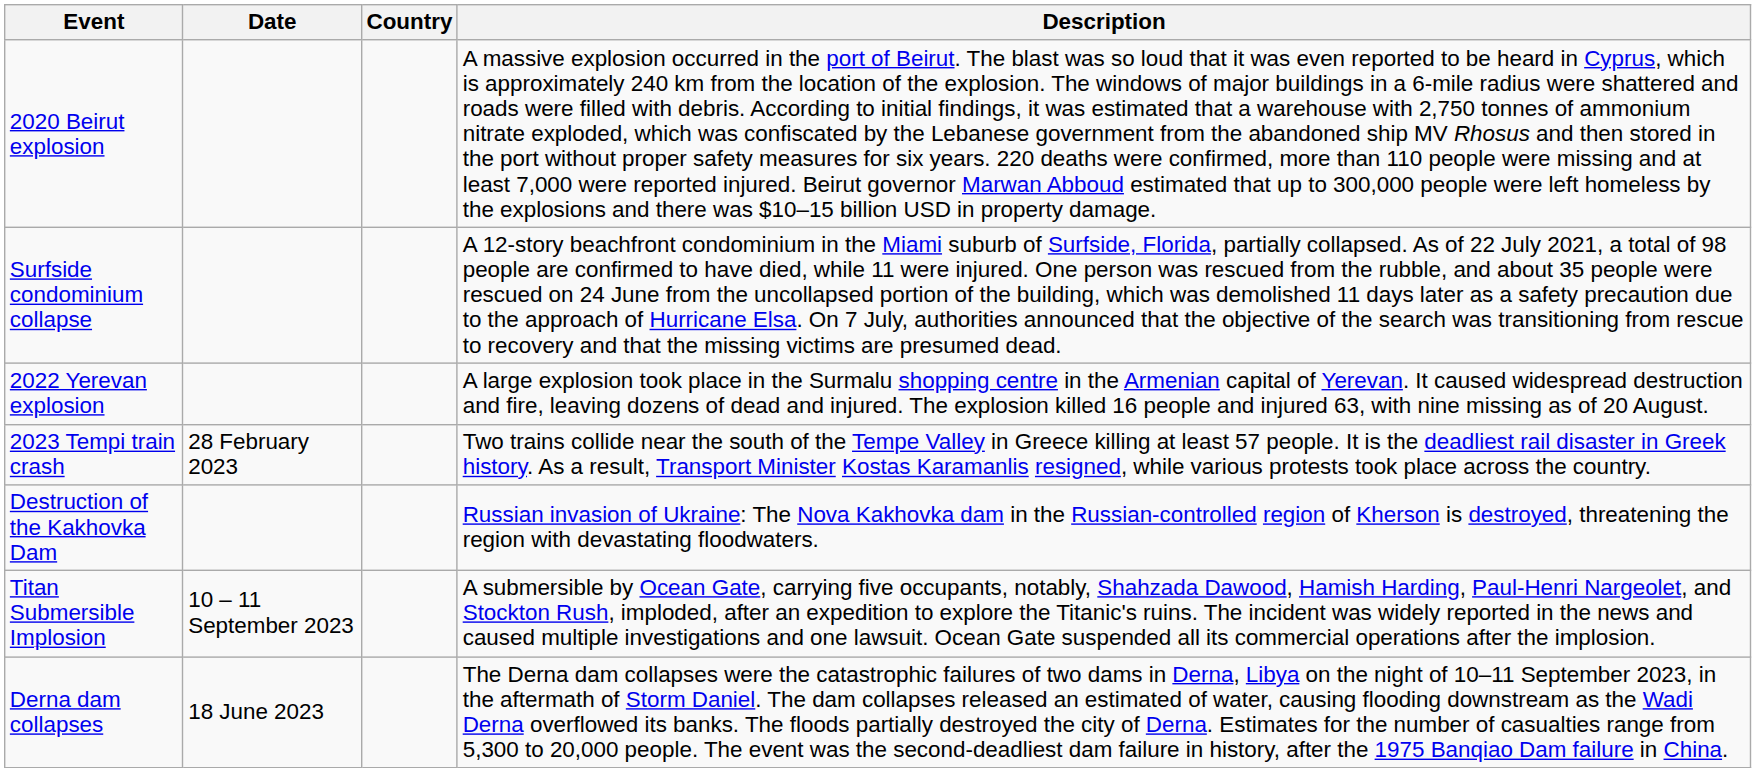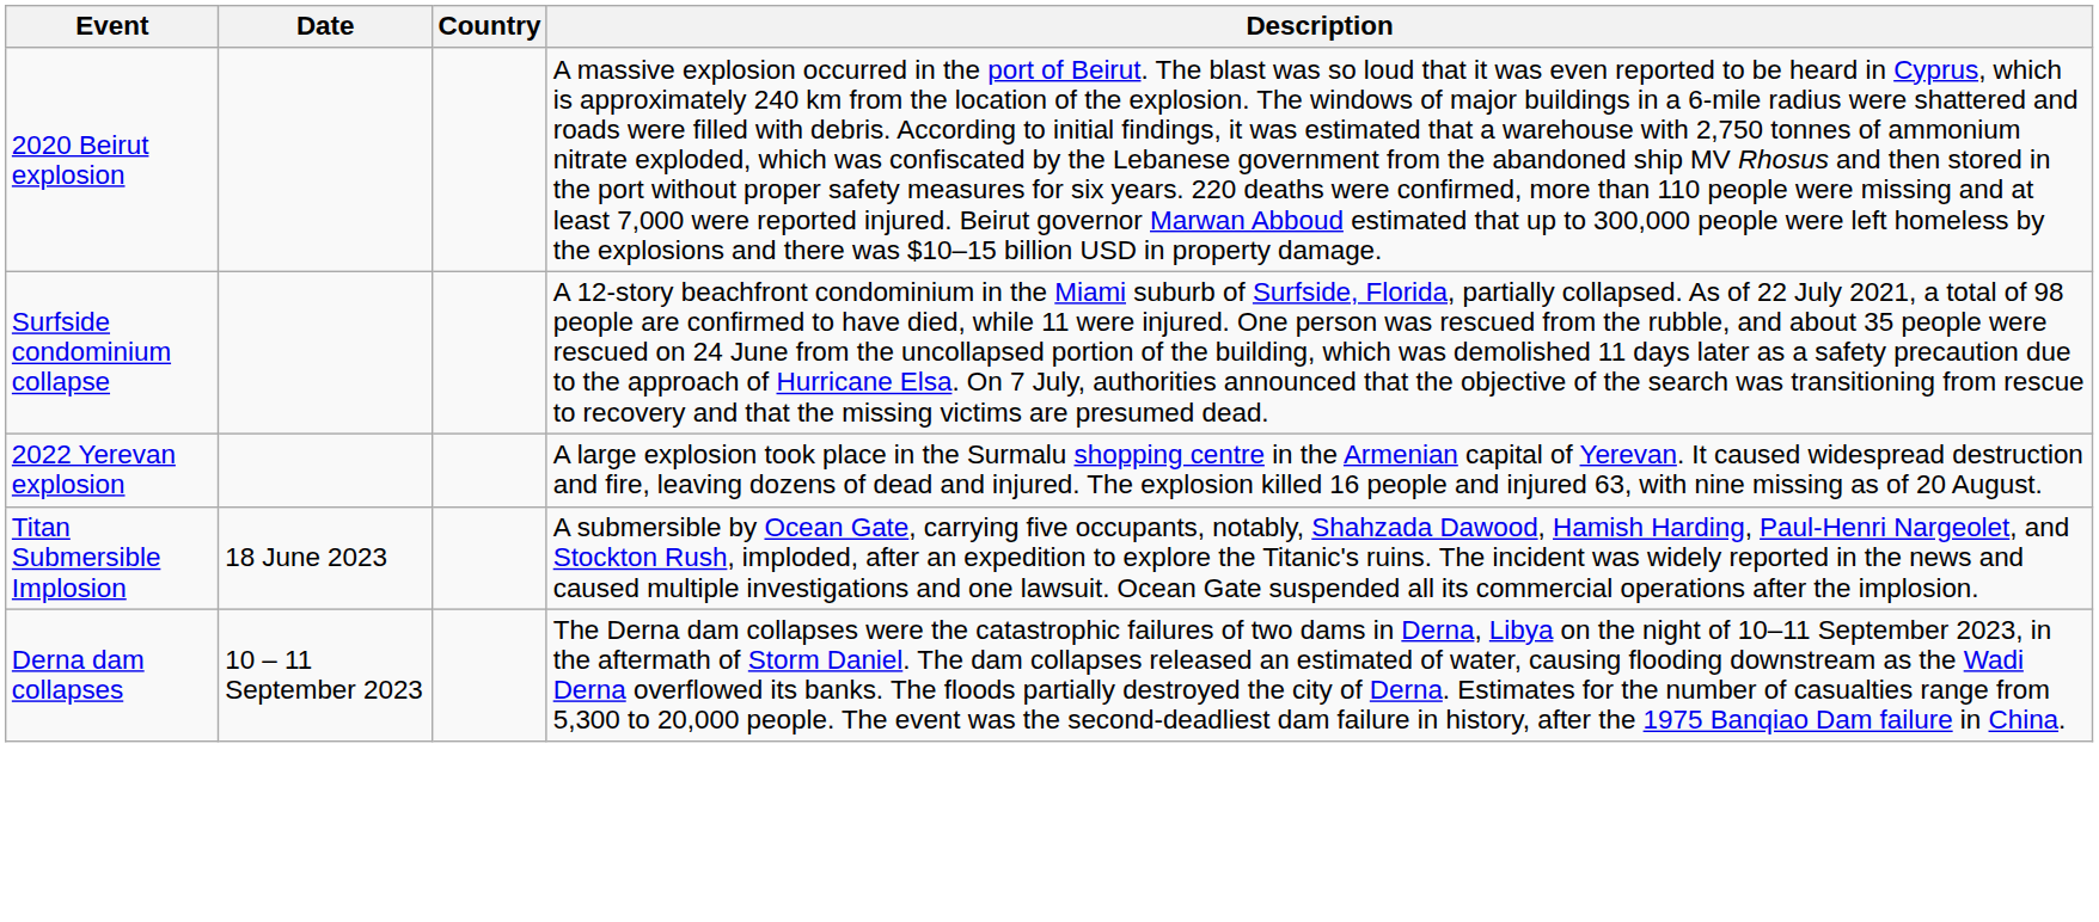 <table class="wikitable mw-collapsible sortable">
 <tr>
 <th style="width:120px;">Event</th>
 <th style="width:120px;">Date</th>
 <th>Country</th>
 <th>Description</th>
 </tr>
 <tr>
 <td><a href='#'>2020 Beirut explosion</a></td>
 <td></td>
 <td></td>
 <td>A massive explosion occurred in the <a href='#'>port of Beirut</a>. The blast was so loud that it was even reported to be heard in <a href='#'>Cyprus</a>, which is approximately 240 km from the location of the explosion. The windows of major buildings in a 6-mile radius were shattered and roads were filled with debris. According to initial findings, it was estimated that a warehouse with 2,750 tonnes of ammonium nitrate exploded, which was confiscated by the Lebanese government from the abandoned ship MV <em>Rhosus</em> and then stored in the port without proper safety measures for six years. 220 deaths were confirmed, more than 110 people were missing and at least 7,000 were reported injured. Beirut governor <a href='#'>Marwan Abboud</a> estimated that up to 300,000 people were left homeless by the explosions and there was $10–15 billion USD in property damage.</td>
 </tr>
 <tr>
 <td><a href='#'>Surfside condominium collapse</a></td>
 <td></td>
 <td></td>
 <td>A 12-story beachfront condominium in the <a href='#'>Miami</a> suburb of <a href='#'>Surfside, Florida</a>, partially collapsed. As of 22 July 2021, a total of 98 people are confirmed to have died, while 11 were injured. One person was rescued from the rubble, and about 35 people were rescued on 24 June from the uncollapsed portion of the building, which was demolished 11 days later as a safety precaution due to the approach of <a href='#'>Hurricane Elsa</a>. On 7 July, authorities announced that the objective of the search was transitioning from rescue to recovery and that the missing victims are presumed dead.</td>
 </tr>
 <tr>
 <td><a href='#'>2022 Yerevan explosion</a></td>
 <td></td>
 <td></td>
 <td>A large explosion took place in the Surmalu <a href='#'>shopping centre</a> in the <a href='#'>Armenian</a> capital of <a href='#'>Yerevan</a>. It caused widespread destruction and fire, leaving dozens of dead and injured. The explosion killed 16 people and injured 63, with nine missing as of 20 August.</td>
 </tr>
 <tr>
-<td><a href='#'>2023 Tempi train crash</a></td>
-<td>28 February 2023</td>
-<td></td>
-<td>Two trains collide near the south of the <a href='#'>Tempe Valley</a> in Greece killing at least 57 people. It is the <a href='#'>deadliest rail disaster in Greek history</a>. As a result, <a href='#'>Transport Minister</a> <a href='#'>Kostas Karamanlis</a> <a href='#'>resigned</a>, while various protests took place across the country.</td>
-</tr>
-<tr>
-<td><a href='#'>Destruction of the Kakhovka Dam</a></td>
-<td></td>
-<td></td>
-<td><a href='#'>Russian invasion of Ukraine</a>: The <a href='#'>Nova Kakhovka dam</a> in the <a href='#'>Russian-controlled</a> <a href='#'>region</a> of <a href='#'>Kherson</a> is <a href='#'>destroyed</a>, threatening the region with devastating floodwaters.</td>
-</tr>
-<tr>
 <td><a href='#'>Titan Submersible Implosion</a></td>
-<td>10 – 11 September 2023</td>
+<td>18 June 2023</td>
 <td></td>
 <td>A submersible by <a href='#'>Ocean Gate</a>, carrying five occupants, notably, <a href='#'>Shahzada Dawood</a>, <a href='#'>Hamish Harding</a>, <a href='#'>Paul-Henri Nargeolet</a>, and <a href='#'>Stockton Rush</a>, imploded, after an expedition to explore the Titanic's ruins. The incident was widely reported in the news and caused multiple investigations and one lawsuit. Ocean Gate suspended all its commercial operations after the implosion.</td>
 </tr>
 <tr>
 <td><a href='#'>Derna dam collapses</a></td>
-<td>18 June 2023</td>
+<td>10 – 11 September 2023</td>
 <td></td>
 <td>The Derna dam collapses were the catastrophic failures of two dams in <a href='#'>Derna</a>, <a href='#'>Libya</a> on the night of 10–11 September 2023, in the aftermath of <a href='#'>Storm Daniel</a>. The dam collapses released an estimated  of water, causing flooding downstream as the <a href='#'>Wadi Derna</a> overflowed its banks. The floods partially destroyed the city of <a href='#'>Derna</a>. Estimates for the number of casualties range from 5,300 to 20,000 people. The event was the second-deadliest dam failure in history, after the <a href='#'>1975 Banqiao Dam failure</a> in <a href='#'>China</a>.</td>
 </tr>
 </table>
